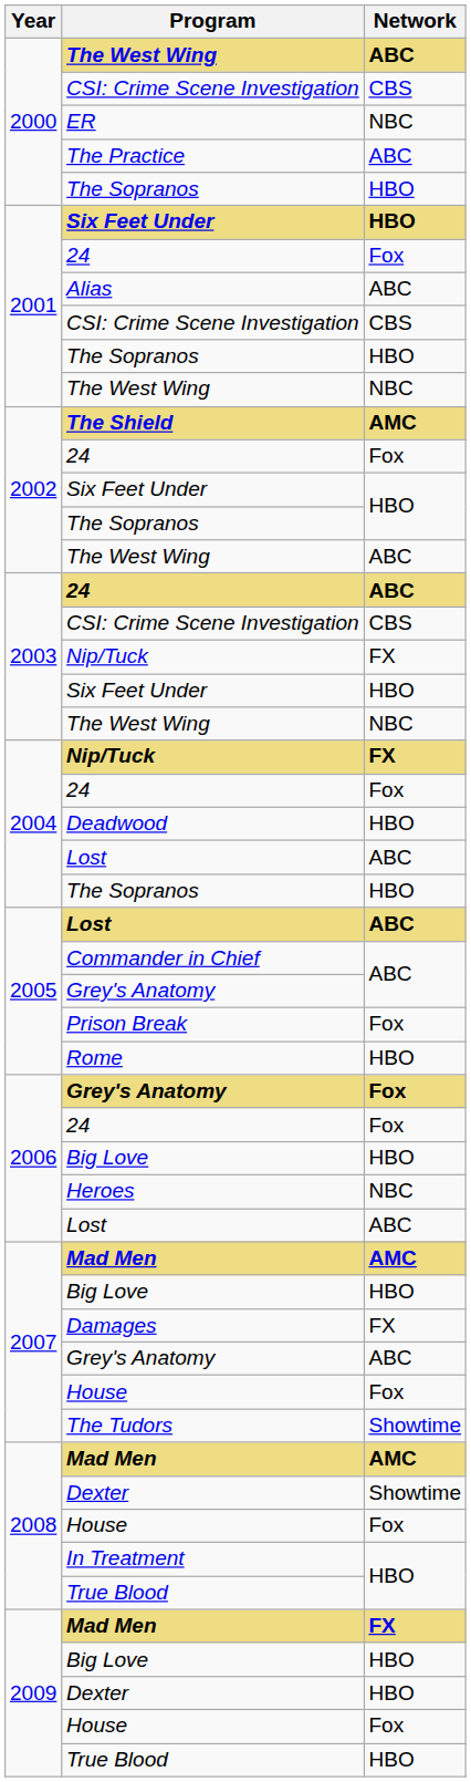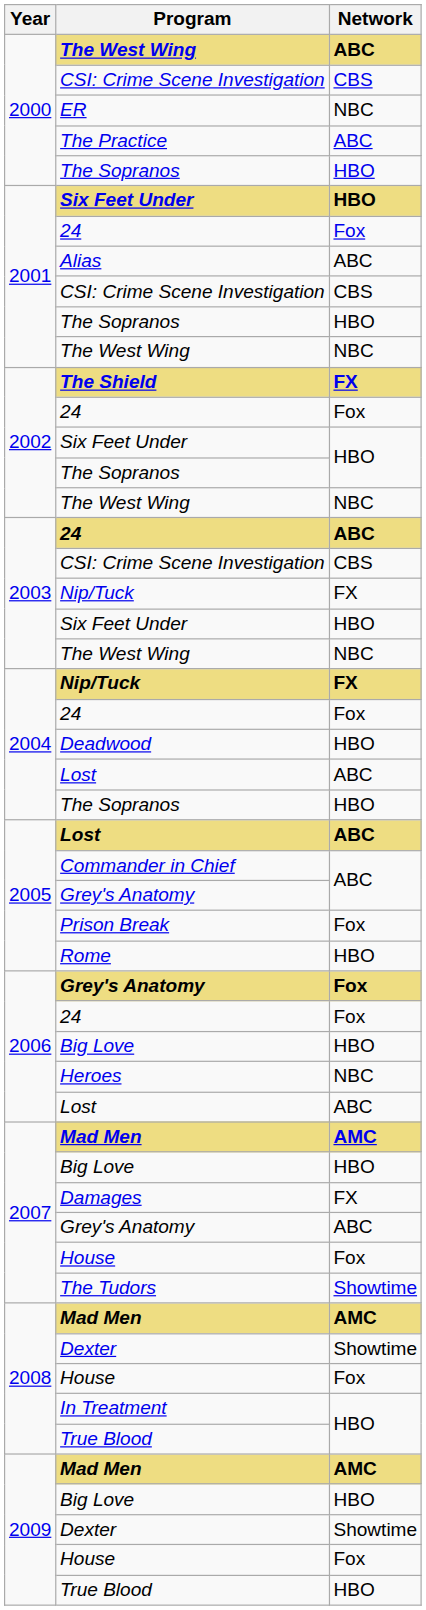 <table class="wikitable">
 <tr>
 <th>Year</th>
 <th>Program</th>
 <th>Network</th>
 </tr>
 <tr>
 <td rowspan="5" style="text-align:center"><a href='#'>2000</a></td>
 <td style="background:#EEDD82;"><strong><em><a href='#'>The West Wing</a></em></strong></td>
 <td style="background:#EEDD82;"><strong>ABC</strong></td>
 </tr>
 <tr>
 <td><em><a href='#'>CSI: Crime Scene Investigation</a></em></td>
 <td><a href='#'>CBS</a></td>
 </tr>
 <tr>
 <td><em><a href='#'>ER</a></em></td>
 <td>NBC</td>
 </tr>
 <tr>
 <td><em><a href='#'>The Practice</a></em></td>
 <td><a href='#'>ABC</a></td>
 </tr>
 <tr>
 <td><em><a href='#'>The Sopranos</a></em></td>
 <td><a href='#'>HBO</a></td>
 </tr>
 <tr>
 <td rowspan="6" style="text-align:center"><a href='#'>2001</a></td>
 <td style="background:#EEDD82;"><strong><em><a href='#'>Six Feet Under</a></em></strong></td>
 <td style="background:#EEDD82;"><strong>HBO</strong></td>
 </tr>
 <tr>
 <td><em><a href='#'>24</a></em></td>
 <td><a href='#'>Fox</a></td>
 </tr>
 <tr>
 <td><em><a href='#'>Alias</a></em></td>
 <td>ABC</td>
 </tr>
 <tr>
 <td><em>CSI: Crime Scene Investigation</em></td>
 <td>CBS</td>
 </tr>
 <tr>
 <td><em>The Sopranos</em></td>
 <td>HBO</td>
 </tr>
 <tr>
 <td><em>The West Wing</em></td>
 <td>NBC</td>
 </tr>
 <tr>
 <td rowspan="5" style="text-align:center"><a href='#'>2002</a></td>
 <td style="background:#EEDD82;"><strong><em><a href='#'>The Shield</a></em></strong></td>
-<td style="background:#EEDD82;"><strong>AMC</strong></td>
+<td style="background:#EEDD82;"><strong><a href='#'>FX</a></strong></td>
 </tr>
 <tr>
 <td><em>24</em></td>
 <td>Fox</td>
 </tr>
 <tr>
 <td><em>Six Feet Under</em></td>
 <td rowspan="2">HBO</td>
 </tr>
 <tr>
 <td><em>The Sopranos</em></td>
 </tr>
 <tr>
 <td><em>The West Wing</em></td>
-<td>ABC</td>
+<td>NBC</td>
 </tr>
 <tr>
 <td rowspan="5" style="text-align:center"><a href='#'>2003</a></td>
 <td style="background:#EEDD82;"><strong><em>24</em></strong></td>
 <td style="background:#EEDD82;"><strong>ABC</strong></td>
 </tr>
 <tr>
 <td><em>CSI: Crime Scene Investigation</em></td>
 <td>CBS</td>
 </tr>
 <tr>
 <td><em><a href='#'>Nip/Tuck</a></em></td>
 <td>FX</td>
 </tr>
 <tr>
 <td><em>Six Feet Under</em></td>
 <td>HBO</td>
 </tr>
 <tr>
 <td><em>The West Wing</em></td>
 <td>NBC</td>
 </tr>
 <tr>
 <td rowspan="5" style="text-align:center"><a href='#'>2004</a></td>
 <td style="background:#EEDD82;"><strong><em>Nip/Tuck</em></strong></td>
 <td style="background:#EEDD82;"><strong>FX</strong></td>
 </tr>
 <tr>
 <td><em>24</em></td>
 <td>Fox</td>
 </tr>
 <tr>
 <td><em><a href='#'>Deadwood</a></em></td>
 <td>HBO</td>
 </tr>
 <tr>
 <td><em><a href='#'>Lost</a></em></td>
 <td>ABC</td>
 </tr>
 <tr>
 <td><em>The Sopranos</em></td>
 <td>HBO</td>
 </tr>
 <tr>
 <td rowspan="5" style="text-align:center"><a href='#'>2005</a></td>
 <td style="background:#EEDD82;"><strong><em>Lost</em></strong></td>
 <td style="background:#EEDD82;"><strong>ABC</strong></td>
 </tr>
 <tr>
 <td><em><a href='#'>Commander in Chief</a></em></td>
 <td rowspan="2">ABC</td>
 </tr>
 <tr>
 <td><em><a href='#'>Grey's Anatomy</a></em></td>
 </tr>
 <tr>
 <td><em><a href='#'>Prison Break</a></em></td>
 <td>Fox</td>
 </tr>
 <tr>
 <td><em><a href='#'>Rome</a></em></td>
 <td>HBO</td>
 </tr>
 <tr>
 <td rowspan="5" style="text-align:center"><a href='#'>2006</a></td>
 <td style="background:#EEDD82;"><strong><em>Grey's Anatomy</em></strong></td>
 <td style="background:#EEDD82;"><strong>Fox</strong></td>
 </tr>
 <tr>
 <td><em>24</em></td>
 <td>Fox</td>
 </tr>
 <tr>
 <td><em><a href='#'>Big Love</a></em></td>
 <td>HBO</td>
 </tr>
 <tr>
 <td><em><a href='#'>Heroes</a></em></td>
 <td>NBC</td>
 </tr>
 <tr>
 <td><em>Lost</em></td>
 <td>ABC</td>
 </tr>
 <tr>
 <td rowspan="6" style="text-align:center"><a href='#'>2007</a></td>
 <td style="background:#EEDD82;"><strong><em><a href='#'>Mad Men</a></em></strong></td>
 <td style="background:#EEDD82;"><strong><a href='#'>AMC</a></strong></td>
 </tr>
 <tr>
 <td><em>Big Love</em></td>
 <td>HBO</td>
 </tr>
 <tr>
 <td><em><a href='#'>Damages</a></em></td>
 <td>FX</td>
 </tr>
 <tr>
 <td><em>Grey's Anatomy</em></td>
 <td>ABC</td>
 </tr>
 <tr>
 <td><em><a href='#'>House</a></em></td>
 <td>Fox</td>
 </tr>
 <tr>
 <td><em><a href='#'>The Tudors</a></em></td>
 <td><a href='#'>Showtime</a></td>
 </tr>
 <tr>
 <td rowspan="5" style="text-align:center"><a href='#'>2008</a></td>
 <td style="background:#EEDD82;"><strong><em>Mad Men</em></strong></td>
 <td style="background:#EEDD82;"><strong>AMC</strong></td>
 </tr>
 <tr>
 <td><em><a href='#'>Dexter</a></em></td>
 <td>Showtime</td>
 </tr>
 <tr>
 <td><em>House</em></td>
 <td>Fox</td>
 </tr>
 <tr>
 <td><em><a href='#'>In Treatment</a></em></td>
 <td rowspan="2">HBO</td>
 </tr>
 <tr>
 <td><em><a href='#'>True Blood</a></em></td>
 </tr>
 <tr>
 <td rowspan="5" style="text-align:center"><a href='#'>2009</a></td>
 <td style="background:#EEDD82;"><strong><em>Mad Men</em></strong></td>
-<td style="background:#EEDD82;"><strong><a href='#'>FX</a></strong></td>
+<td style="background:#EEDD82;"><strong>AMC</strong></td>
 </tr>
 <tr>
 <td><em>Big Love</em></td>
 <td>HBO</td>
 </tr>
 <tr>
 <td><em>Dexter</em></td>
-<td>HBO</td>
+<td>Showtime</td>
 </tr>
 <tr>
 <td><em>House</em></td>
 <td>Fox</td>
 </tr>
 <tr>
 <td><em>True Blood</em></td>
 <td>HBO</td>
 </tr>
 </table>
